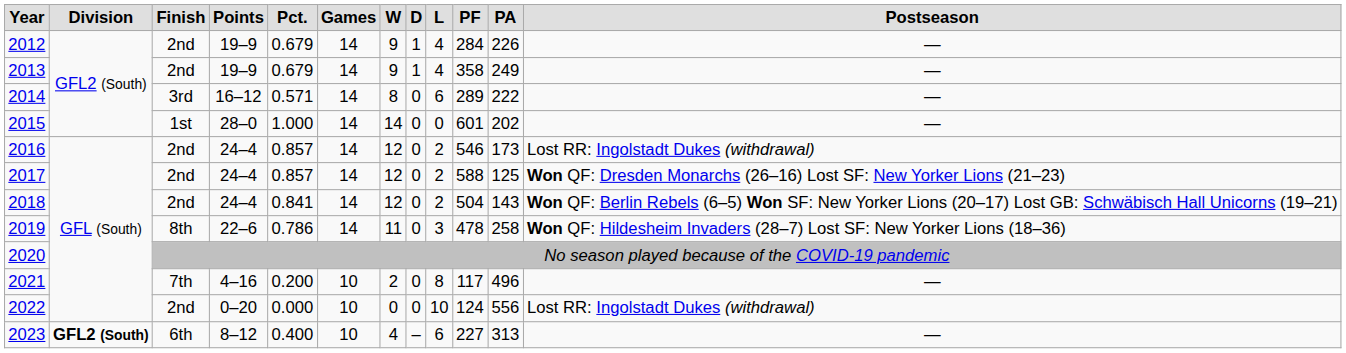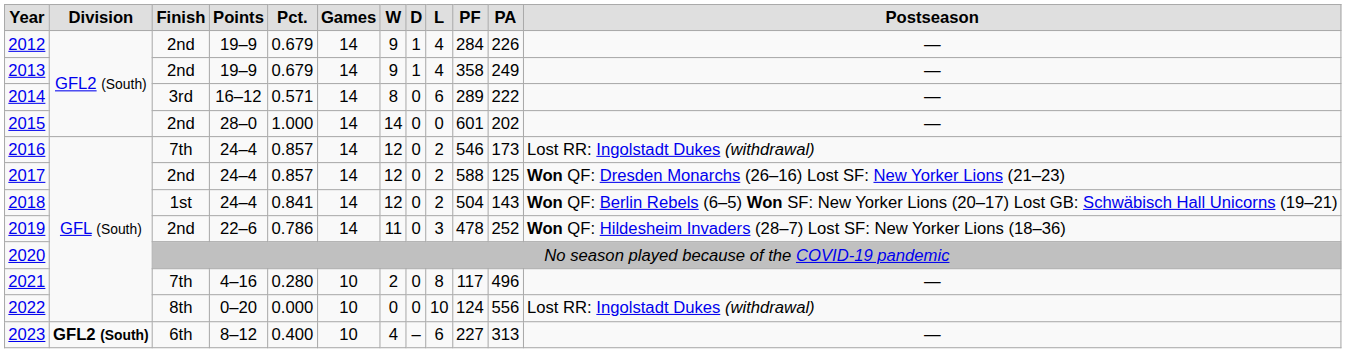 <table class="wikitable" style="text-align:center;">
 <tr style="background:#DFDFDF; font-weight:bold;">
 <td>Year</td>
 <td>Division</td>
 <td>Finish</td>
 <td>Points</td>
 <td>Pct.</td>
 <td>Games</td>
 <td>W</td>
 <td>D</td>
 <td>L</td>
 <td>PF</td>
 <td>PA</td>
 <td>Postseason</td>
 </tr>
 <tr>
 <td><a href='#'>2012</a></td>
 <td rowspan=4><a href='#'>GFL2</a> <small>(South)</small></td>
 <td>2nd</td>
 <td>19–9</td>
 <td>0.679</td>
 <td>14</td>
 <td>9</td>
 <td>1</td>
 <td>4</td>
 <td>284</td>
 <td>226</td>
 <td>—</td>
 </tr>
 <tr>
 <td><a href='#'>2013</a></td>
 <td>2nd</td>
 <td>19–9</td>
 <td>0.679</td>
 <td>14</td>
 <td>9</td>
 <td>1</td>
 <td>4</td>
 <td>358</td>
 <td>249</td>
 <td>—</td>
 </tr>
 <tr>
 <td><a href='#'>2014</a></td>
 <td>3rd</td>
 <td>16–12</td>
 <td>0.571</td>
 <td>14</td>
 <td>8</td>
 <td>0</td>
 <td>6</td>
 <td>289</td>
 <td>222</td>
 <td>—</td>
 </tr>
 <tr>
 <td><a href='#'>2015</a></td>
-<td>1st</td>
+<td>2nd</td>
 <td>28–0</td>
 <td>1.000</td>
 <td>14</td>
 <td>14</td>
 <td>0</td>
 <td>0</td>
 <td>601</td>
 <td>202</td>
 <td>—</td>
 </tr>
 <tr>
 <td><a href='#'>2016</a></td>
 <td rowspan=7><a href='#'>GFL</a> <small>(South)</small></td>
-<td>2nd</td>
+<td>7th</td>
 <td>24–4</td>
 <td>0.857</td>
 <td>14</td>
 <td>12</td>
 <td>0</td>
 <td>2</td>
 <td>546</td>
 <td>173</td>
 <td style="text-align:left">Lost RR: <a href='#'>Ingolstadt Dukes</a> <em>(withdrawal)</em></td>
 </tr>
 <tr>
 <td><a href='#'>2017</a></td>
 <td>2nd</td>
 <td>24–4</td>
 <td>0.857</td>
 <td>14</td>
 <td>12</td>
 <td>0</td>
 <td>2</td>
 <td>588</td>
 <td>125</td>
 <td style="text-align:left;"><strong>Won</strong> QF: <a href='#'>Dresden Monarchs</a> (26–16)  Lost SF: <a href='#'>New Yorker Lions</a> (21–23)</td>
 </tr>
 <tr>
 <td><a href='#'>2018</a></td>
-<td>2nd</td>
+<td>1st</td>
 <td>24–4</td>
 <td>0.841</td>
 <td>14</td>
 <td>12</td>
 <td>0</td>
 <td>2</td>
 <td>504</td>
 <td>143</td>
 <td style="text-align:left;"><strong>Won</strong> QF: <a href='#'>Berlin Rebels</a> (6–5)  <strong>Won</strong> SF: New Yorker Lions (20–17)  Lost GB: <a href='#'>Schwäbisch Hall Unicorns</a> (19–21)</td>
 </tr>
 <tr>
 <td><a href='#'>2019</a></td>
-<td>8th</td>
+<td>2nd</td>
 <td>22–6</td>
 <td>0.786</td>
 <td>14</td>
 <td>11</td>
 <td>0</td>
 <td>3</td>
 <td>478</td>
-<td>258</td>
+<td>252</td>
 <td style="text-align:left"><strong>Won</strong> QF: <a href='#'>Hildesheim Invaders</a> (28–7)  Lost SF: New Yorker Lions (18–36)</td>
 </tr>
 <tr>
 <td><a href='#'>2020</a></td>
 <td colspan=10 style="background:#C0C0C0"><em>No season played because of the <a href='#'>COVID-19 pandemic</a></em></td>
 </tr>
 <tr>
 <td><a href='#'>2021</a></td>
 <td>7th</td>
 <td>4–16</td>
-<td>0.200</td>
+<td>0.280</td>
 <td>10</td>
 <td>2</td>
 <td>0</td>
 <td>8</td>
 <td>117</td>
 <td>496</td>
 <td>—</td>
 </tr>
 <tr>
 <td><a href='#'>2022</a></td>
-<td>2nd</td>
+<td>8th</td>
 <td>0–20</td>
 <td>0.000</td>
 <td>10</td>
 <td>0</td>
 <td>0</td>
 <td>10</td>
 <td>124</td>
 <td>556</td>
 <td style="text-align:left">Lost RR: <a href='#'>Ingolstadt Dukes</a> <em>(withdrawal)</em></td>
 </tr>
 <tr>
 <td><a href='#'>2023</a></td>
 <td><strong>GFL2 <small>(South)</small></strong></td>
 <td>6th</td>
 <td>8–12</td>
 <td>0.400</td>
 <td>10</td>
 <td>4</td>
 <td>–</td>
 <td>6</td>
 <td>227</td>
 <td>313</td>
 <td>—</td>
 </tr>
 </table>
